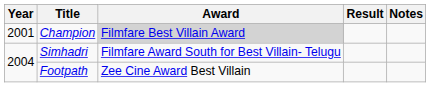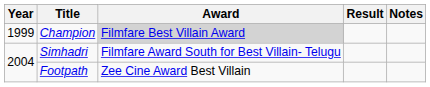 <table class="wikitable">
 <tr>
 <th>Year</th>
 <th>Title</th>
 <th>Award</th>
 <th>Result</th>
 <th>Notes</th>
 </tr>
 <tr>
-<td>2001</td>
+<td>1999</td>
 <td><em><a href='#'>Champion</a></em></td>
 <td style="background: lightgrey;"><a href='#'>Filmfare Best Villain Award</a></td>
 <td></td>
 <td></td>
 </tr>
 <tr>
 <td rowspan="2">2004</td>
 <td><em><a href='#'>Simhadri</a></em></td>
 <td><a href='#'>Filmfare Award South for Best Villain- Telugu</a></td>
 <td></td>
 <td></td>
 </tr>
 <tr>
 <td><em><a href='#'>Footpath</a></em></td>
 <td><a href='#'>Zee Cine Award</a> Best Villain</td>
 <td></td>
 <td></td>
 </tr>
 </table>
